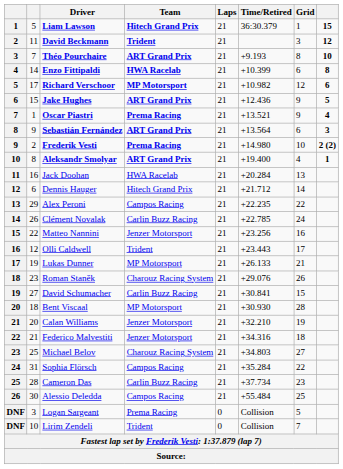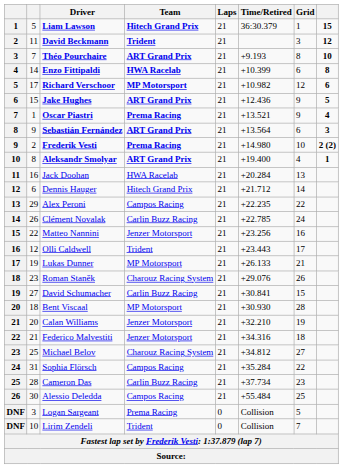 <table class="wikitable" style="font-size:85%">
 <tr>
 <th></th>
 <th></th>
 <th>Driver</th>
 <th>Team</th>
 <th>Laps</th>
 <th>Time/Retired</th>
 <th>Grid</th>
 <th></th>
 </tr>
 <tr>
 <th>1</th>
 <td align="center">5</td>
 <td><strong> <a href='#'>Liam Lawson</a></strong></td>
 <td><strong><a href='#'>Hitech Grand Prix</a></strong></td>
 <td>21</td>
 <td>36:30.379</td>
 <td>1</td>
 <td align="center"><strong>15</strong></td>
 </tr>
 <tr>
 <th>2</th>
 <td align="center">11</td>
 <td> <strong><a href='#'>David Beckmann</a></strong></td>
 <td><strong><a href='#'>Trident</a></strong></td>
 <td>21</td>
 <td></td>
 <td>3</td>
 <td align="center"><strong>12</strong></td>
 </tr>
 <tr>
 <th>3</th>
 <td align="center">7</td>
 <td> <strong><a href='#'>Théo Pourchaire</a></strong></td>
 <td><strong><a href='#'>ART Grand Prix</a></strong></td>
 <td>21</td>
 <td>+9.193</td>
 <td>8</td>
 <td align="center"><strong>10</strong></td>
 </tr>
 <tr>
 <th>4</th>
 <td align="center">14</td>
 <td> <strong><a href='#'>Enzo Fittipaldi</a></strong></td>
 <td><strong><a href='#'>HWA Racelab</a></strong></td>
 <td>21</td>
 <td>+10.399</td>
 <td>6</td>
 <td align="center"><strong>8</strong></td>
 </tr>
 <tr>
 <th>5</th>
 <td align="center">17</td>
 <td> <strong><a href='#'>Richard Verschoor</a></strong></td>
 <td><strong><a href='#'>MP Motorsport</a></strong></td>
 <td>21</td>
 <td>+10.982</td>
 <td>12</td>
 <td align="center"><strong>6</strong></td>
 </tr>
 <tr>
 <th>6</th>
 <td align="center">15</td>
 <td><strong> <a href='#'>Jake Hughes</a></strong></td>
 <td><strong><a href='#'>ART Grand Prix</a></strong></td>
 <td>21</td>
 <td>+12.436</td>
 <td>9</td>
 <td align="center"><strong>5</strong></td>
 </tr>
 <tr>
 <th>7</th>
 <td align="center">1</td>
 <td> <strong><a href='#'>Oscar Piastri</a></strong></td>
 <td><strong><a href='#'>Prema Racing</a></strong></td>
 <td>21</td>
 <td>+13.521</td>
 <td>9</td>
 <td align="center"><strong>4</strong></td>
 </tr>
 <tr>
 <th>8</th>
 <td align="center">9</td>
 <td> <strong><a href='#'>Sebastián Fernández</a></strong></td>
 <td><strong><a href='#'>ART Grand Prix</a></strong></td>
 <td>21</td>
 <td>+13.564</td>
 <td>6</td>
 <td align="center"><strong>3</strong></td>
 </tr>
 <tr>
 <th>9</th>
 <td align="center">2</td>
 <td><strong> <a href='#'>Frederik Vesti</a></strong></td>
 <td><strong><a href='#'>Prema Racing</a></strong></td>
 <td>21</td>
 <td>+14.980</td>
 <td>10</td>
 <td align="center"><strong>2 (2)</strong></td>
 </tr>
 <tr>
 <th>10</th>
 <td align="center">8</td>
 <td> <strong><a href='#'>Aleksandr Smolyar</a></strong></td>
 <td><strong><a href='#'>ART Grand Prix</a></strong></td>
 <td>21</td>
 <td>+19.400</td>
 <td>4</td>
 <td align="center"><strong>1</strong></td>
 </tr>
 <tr>
 <th>11</th>
 <td align="center">16</td>
 <td> <a href='#'>Jack Doohan</a></td>
 <td><a href='#'>HWA Racelab</a></td>
 <td>21</td>
 <td>+20.284</td>
 <td>13</td>
 <td align="center"></td>
 </tr>
 <tr>
 <th>12</th>
 <td align="center">6</td>
 <td> <a href='#'>Dennis Hauger</a></td>
 <td><a href='#'>Hitech Grand Prix</a></td>
 <td>21</td>
 <td>+21.712</td>
 <td>14</td>
 <td align="center"></td>
 </tr>
 <tr>
 <th>13</th>
 <td align="center">29</td>
 <td> <a href='#'>Alex Peroni</a></td>
 <td><a href='#'>Campos Racing</a></td>
 <td>21</td>
 <td>+22.235</td>
 <td>22</td>
 <td align="center"></td>
 </tr>
 <tr>
 <th>14</th>
 <td align="center">26</td>
 <td> <a href='#'>Clément Novalak</a></td>
 <td><a href='#'>Carlin Buzz Racing</a></td>
 <td>21</td>
 <td>+22.785</td>
 <td>24</td>
 <td align="center"></td>
 </tr>
 <tr>
 <th>15</th>
 <td align="center">22</td>
 <td> <a href='#'>Matteo Nannini</a></td>
 <td><a href='#'>Jenzer Motorsport</a></td>
 <td>21</td>
 <td>+23.256</td>
 <td>16</td>
 <td align="center"></td>
 </tr>
 <tr>
 <th>16</th>
 <td align="center">12</td>
 <td> <a href='#'>Olli Caldwell</a></td>
 <td><a href='#'>Trident</a></td>
 <td>21</td>
 <td>+23.443</td>
 <td>17</td>
 <td align="center"></td>
 </tr>
 <tr>
 <th>17</th>
 <td align="center">19</td>
 <td> <a href='#'>Lukas Dunner</a></td>
 <td><a href='#'>MP Motorsport</a></td>
 <td>21</td>
 <td>+26.133</td>
 <td>21</td>
 <td align="center"></td>
 </tr>
 <tr>
 <th>18</th>
 <td align="center">23</td>
 <td> <a href='#'>Roman Staněk</a></td>
 <td><a href='#'>Charouz Racing System</a></td>
 <td>21</td>
 <td>+29.076</td>
 <td>26</td>
 <td align="center"></td>
 </tr>
 <tr>
 <th>19</th>
 <td align="center">27</td>
 <td> <a href='#'>David Schumacher</a></td>
 <td><a href='#'>Carlin Buzz Racing</a></td>
 <td>21</td>
 <td>+30.841</td>
 <td>15</td>
 <td align="center"></td>
 </tr>
 <tr>
 <th>20</th>
 <td align="center">18</td>
 <td> <a href='#'>Bent Viscaal</a></td>
 <td><a href='#'>MP Motorsport</a></td>
 <td>21</td>
 <td>+30.930</td>
 <td>28</td>
 <td align="center"></td>
 </tr>
 <tr>
 <th>21</th>
 <td align="center">20</td>
 <td> <a href='#'>Calan Williams</a></td>
 <td><a href='#'>Jenzer Motorsport</a></td>
 <td>21</td>
 <td>+32.210</td>
 <td>19</td>
 <td align="center"></td>
 </tr>
 <tr>
 <th>22</th>
 <td align="center">21</td>
 <td> <a href='#'>Federico Malvestiti</a></td>
 <td><a href='#'>Jenzer Motorsport</a></td>
 <td>21</td>
 <td>+34.316</td>
 <td>18</td>
 <td align="center"></td>
 </tr>
 <tr>
 <th>23</th>
 <td align="center">25</td>
 <td> <a href='#'>Michael Belov</a></td>
 <td><a href='#'>Charouz Racing System</a></td>
 <td>21</td>
-<td>+34.803</td>
+<td>+34.812</td>
 <td>27</td>
 <td align="center"></td>
 </tr>
 <tr>
 <th>24</th>
 <td align="center">31</td>
 <td> <a href='#'>Sophia Flörsch</a></td>
 <td><a href='#'>Campos Racing</a></td>
 <td>21</td>
 <td>+35.284</td>
 <td>22</td>
 <td align="center"></td>
 </tr>
 <tr>
 <th>25</th>
 <td align="center">28</td>
 <td> <a href='#'>Cameron Das</a></td>
 <td><a href='#'>Carlin Buzz Racing</a></td>
 <td>21</td>
 <td>+37.734</td>
 <td>23</td>
 <td align="center"></td>
 </tr>
 <tr>
 <th>26</th>
 <td align="center">30</td>
 <td> <a href='#'>Alessio Deledda</a></td>
 <td><a href='#'>Campos Racing</a></td>
 <td>21</td>
 <td>+55.484</td>
 <td>25</td>
 <td align="center"></td>
 </tr>
 <tr>
 <th>DNF</th>
 <td align="center">3</td>
 <td> <a href='#'>Logan Sargeant</a></td>
 <td><a href='#'>Prema Racing</a></td>
 <td>0</td>
 <td>Collision</td>
 <td>5</td>
 <td align="center"></td>
 </tr>
 <tr>
 <th>DNF</th>
 <td align="center">10</td>
 <td> <a href='#'>Lirim Zendeli</a></td>
 <td><a href='#'>Trident</a></td>
 <td>0</td>
 <td>Collision</td>
 <td>7</td>
 <td align="center"></td>
 </tr>
 <tr>
 <th colspan="8" align="center"><em>Fastest lap set by  <a href='#'>Frederik Vesti</a>: 1:37.879 (lap 7)</em></th>
 </tr>
 <tr>
 <th colspan="8">Source:</th>
 </tr>
 </table>
